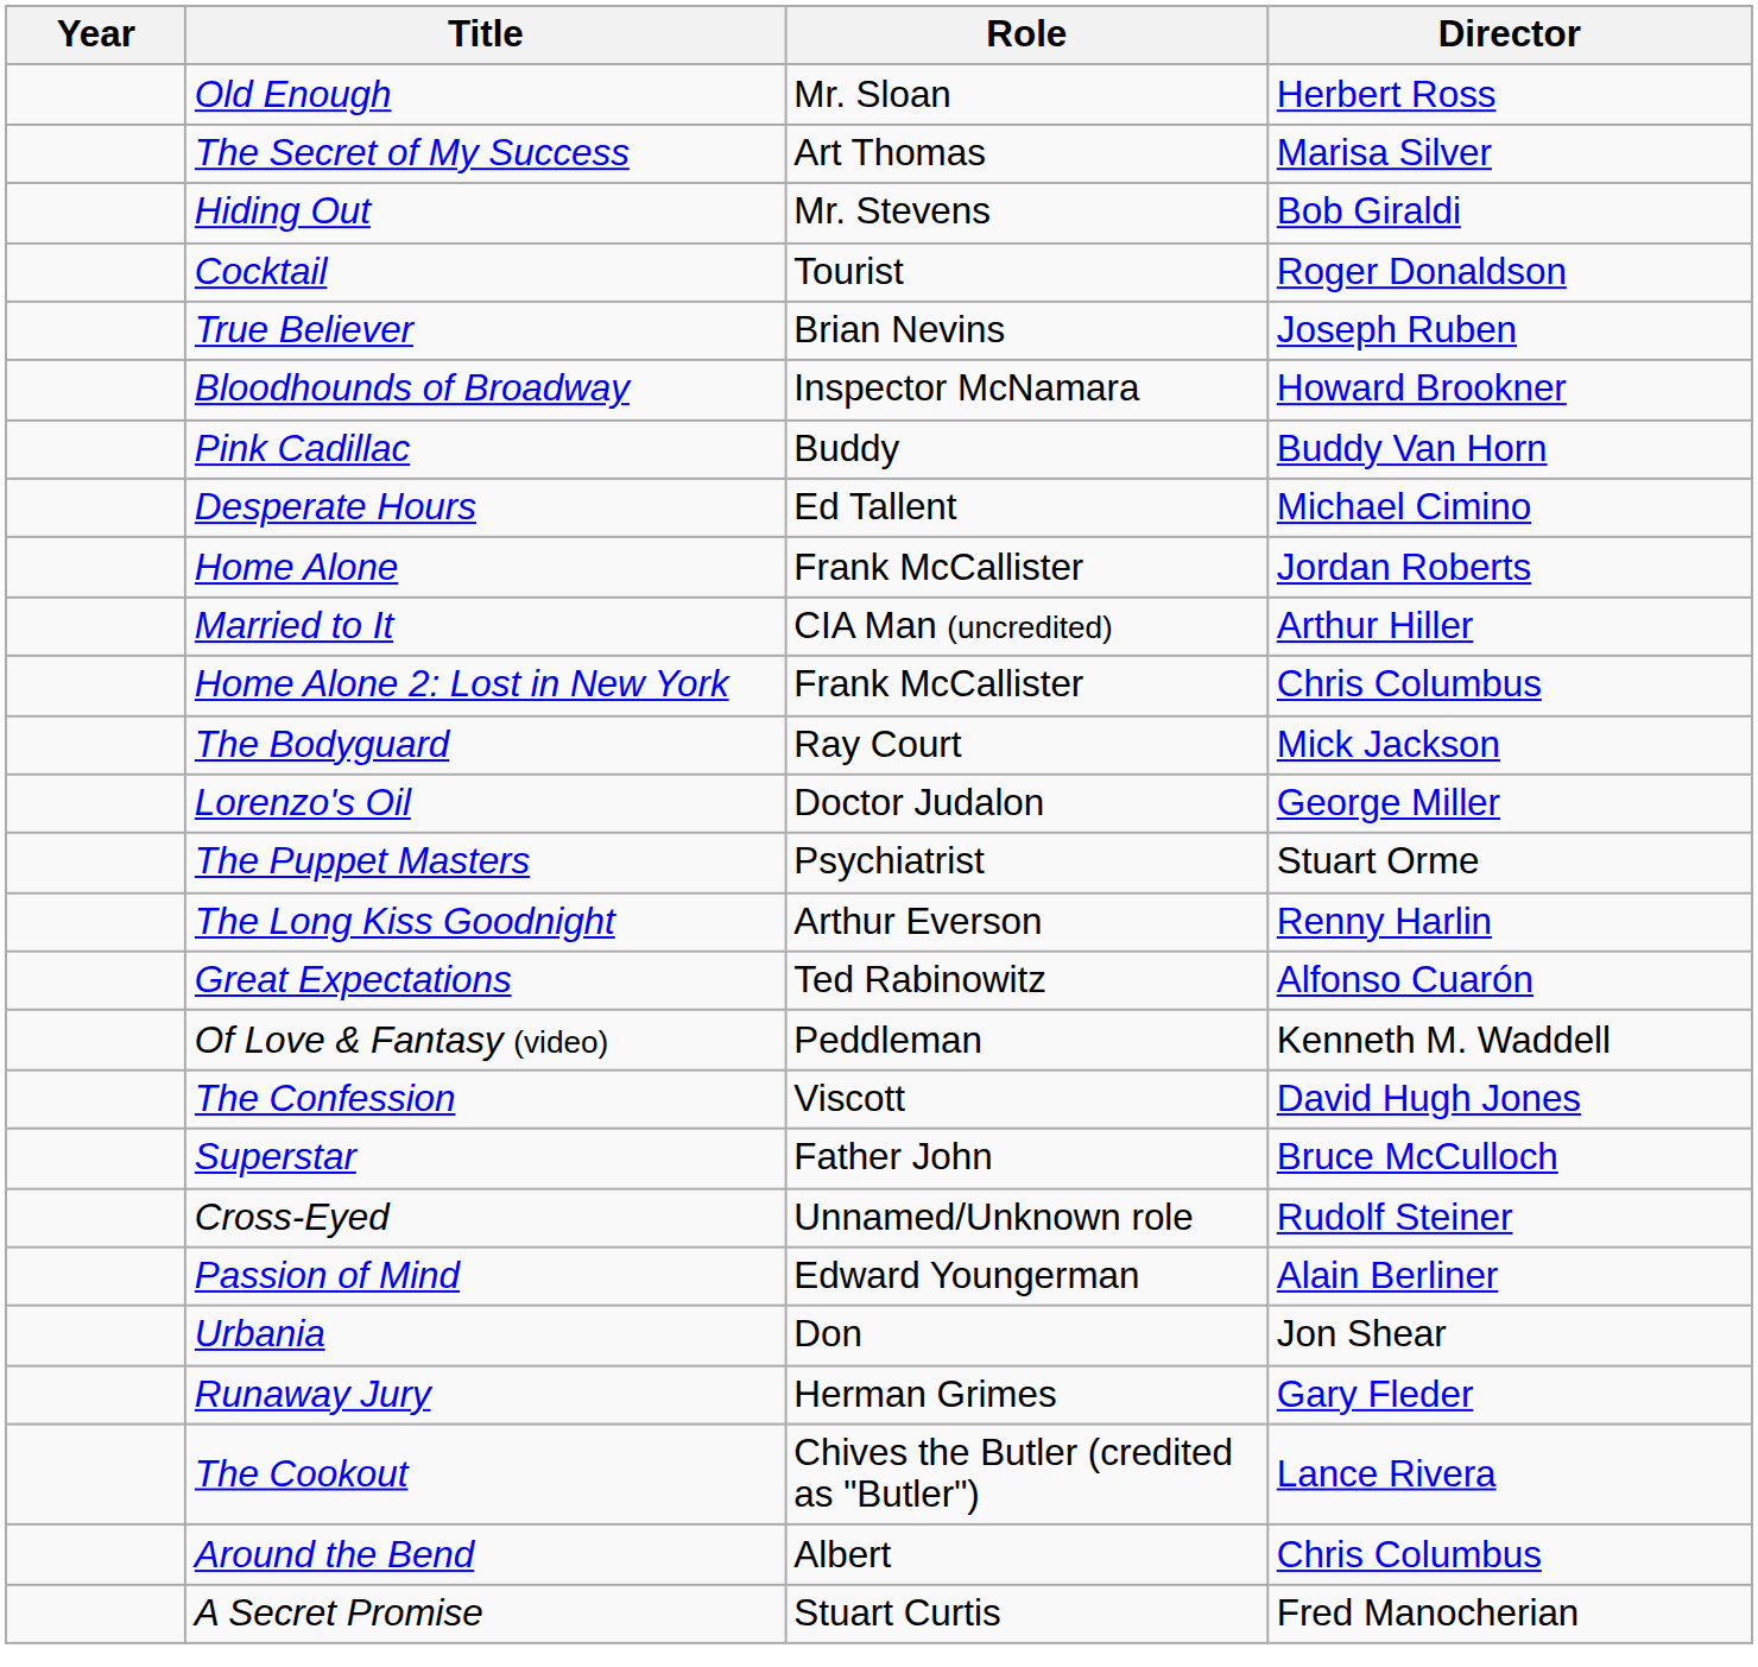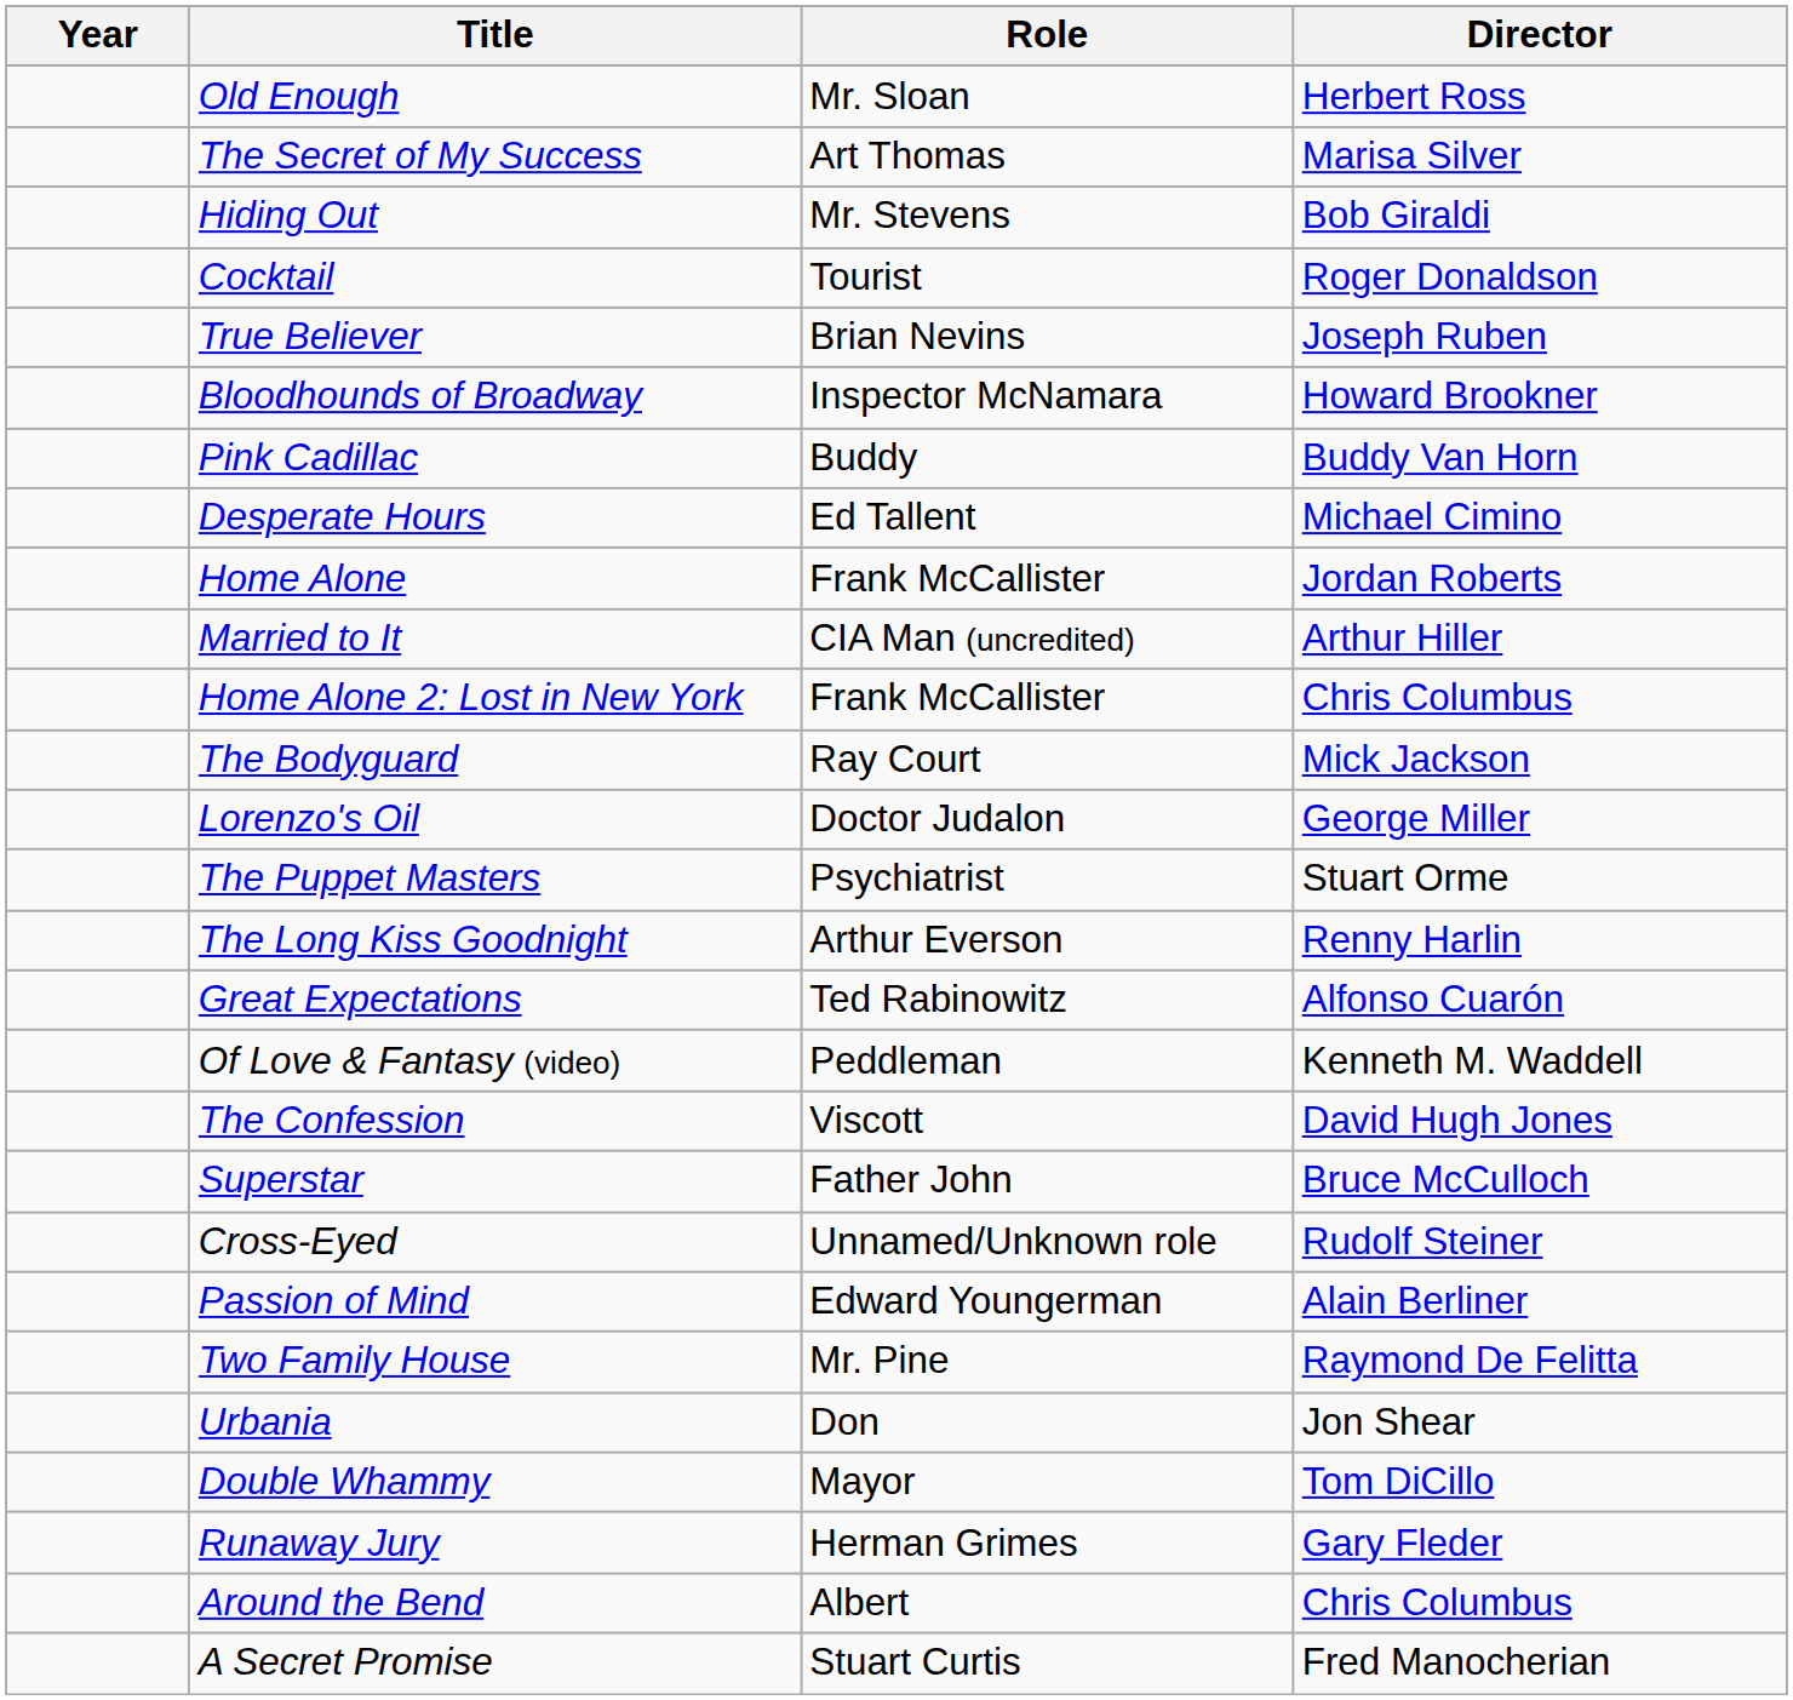 <table class="wikitable sortable">
 <tr>
 </tr>
 <tr>
 <th width="70">Year</th>
 <th width="250">Title</th>
 <th width="200">Role</th>
 <th width="200">Director</th>
 </tr>
 <tr>
 <td></td>
 <td><em><a href='#'>Old Enough</a></em></td>
 <td>Mr. Sloan</td>
 <td><a href='#'>Herbert Ross</a></td>
 </tr>
 <tr>
 <td></td>
 <td><em><a href='#'>The Secret of My Success</a></em></td>
 <td>Art Thomas</td>
 <td><a href='#'>Marisa Silver</a></td>
 </tr>
 <tr>
 <td></td>
 <td><em><a href='#'>Hiding Out</a></em></td>
 <td>Mr. Stevens</td>
 <td><a href='#'>Bob Giraldi</a></td>
 </tr>
 <tr>
 <td></td>
 <td><em><a href='#'>Cocktail</a></em></td>
 <td>Tourist</td>
 <td><a href='#'>Roger Donaldson</a></td>
 </tr>
 <tr>
 <td></td>
 <td><em><a href='#'>True Believer</a></em></td>
 <td>Brian Nevins</td>
 <td><a href='#'>Joseph Ruben</a></td>
 </tr>
 <tr>
 <td></td>
 <td><em><a href='#'>Bloodhounds of Broadway</a></em></td>
 <td>Inspector McNamara</td>
 <td><a href='#'>Howard Brookner</a></td>
 </tr>
 <tr>
 <td></td>
 <td><em><a href='#'>Pink Cadillac</a></em></td>
 <td>Buddy</td>
 <td><a href='#'>Buddy Van Horn</a></td>
 </tr>
 <tr>
 <td></td>
 <td><em><a href='#'>Desperate Hours</a></em></td>
 <td>Ed Tallent</td>
 <td><a href='#'>Michael Cimino</a></td>
 </tr>
 <tr>
 <td></td>
 <td><em><a href='#'>Home Alone</a></em></td>
 <td>Frank McCallister</td>
 <td><a href='#'>Jordan Roberts</a></td>
 </tr>
 <tr>
 <td></td>
 <td><em><a href='#'>Married to It</a></em></td>
 <td>CIA Man <small>(uncredited)</small></td>
 <td><a href='#'>Arthur Hiller</a></td>
 </tr>
 <tr>
 <td></td>
 <td><em><a href='#'>Home Alone 2: Lost in New York</a></em></td>
 <td>Frank  McCallister</td>
 <td><a href='#'>Chris Columbus</a></td>
 </tr>
 <tr>
 <td></td>
 <td><em><a href='#'>The Bodyguard</a></em></td>
 <td>Ray Court</td>
 <td><a href='#'>Mick Jackson</a></td>
 </tr>
 <tr>
 <td></td>
 <td><em><a href='#'>Lorenzo's Oil</a></em></td>
 <td>Doctor Judalon</td>
 <td><a href='#'>George Miller</a></td>
 </tr>
 <tr>
 <td></td>
 <td><em><a href='#'>The Puppet Masters</a></em></td>
 <td>Psychiatrist</td>
 <td>Stuart Orme</td>
 </tr>
 <tr>
 <td></td>
 <td><em><a href='#'>The Long Kiss Goodnight</a></em></td>
 <td>Arthur Everson</td>
 <td><a href='#'>Renny Harlin</a></td>
 </tr>
 <tr>
 <td></td>
 <td><em><a href='#'>Great Expectations</a></em></td>
 <td>Ted Rabinowitz</td>
 <td><a href='#'>Alfonso Cuarón</a></td>
 </tr>
 <tr>
 <td></td>
 <td><em>Of Love & Fantasy</em> <small>(video)</small></td>
 <td>Peddleman</td>
 <td>Kenneth M. Waddell</td>
 </tr>
 <tr>
 <td></td>
 <td><em><a href='#'>The Confession</a></em></td>
 <td>Viscott</td>
 <td><a href='#'>David Hugh Jones</a></td>
 </tr>
 <tr>
 <td></td>
 <td><em><a href='#'>Superstar</a></em></td>
 <td>Father John</td>
 <td><a href='#'>Bruce McCulloch</a></td>
 </tr>
 <tr>
 <td></td>
 <td><em>Cross-Eyed</em></td>
 <td>Unnamed/Unknown role</td>
 <td><a href='#'>Rudolf Steiner</a></td>
 </tr>
 <tr>
 <td></td>
 <td><em><a href='#'>Passion of Mind</a></em></td>
 <td>Edward Youngerman</td>
 <td><a href='#'>Alain Berliner</a></td>
 </tr>
 <tr>
 <td></td>
+<td><em><a href='#'>Two Family House</a></em></td>
+<td>Mr. Pine</td>
+<td><a href='#'>Raymond De Felitta</a></td>
+</tr>
+<tr>
+<td></td>
 <td><em><a href='#'>Urbania</a></em></td>
 <td>Don</td>
 <td>Jon Shear</td>
 </tr>
 <tr>
 <td></td>
+<td><em><a href='#'>Double Whammy</a></em></td>
+<td>Mayor</td>
+<td><a href='#'>Tom DiCillo</a></td>
+</tr>
+<tr>
+<td></td>
 <td><em><a href='#'>Runaway Jury</a></em></td>
 <td>Herman Grimes</td>
 <td><a href='#'>Gary Fleder</a></td>
-</tr>
-<tr>
-<td></td>
-<td><em><a href='#'>The Cookout</a></em></td>
-<td>Chives the Butler (credited as "Butler")</td>
-<td><a href='#'>Lance Rivera</a></td>
 </tr>
 <tr>
 <td></td>
 <td><em><a href='#'>Around the Bend</a></em></td>
 <td>Albert</td>
 <td><a href='#'>Chris Columbus</a></td>
 </tr>
 <tr>
 <td></td>
 <td><em>A Secret Promise</em></td>
 <td>Stuart Curtis</td>
 <td>Fred Manocherian</td>
 </tr>
 </table>
